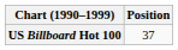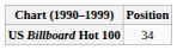 <table class="wikitable plainrowheaders" style="text-align:center">
 <tr>
 <th>Chart (1990–1999)</th>
 <th>Position</th>
 </tr>
 <tr>
 <th scope="row">US <em>Billboard</em> Hot 100</th>
-<td>37</td>
+<td>34</td>
 </tr>
 </table>
